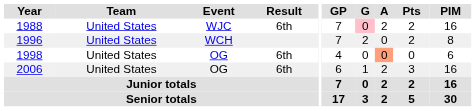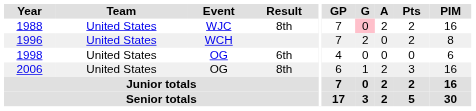 <table border="0" cellpadding="1" cellspacing="0" ID="Table3" style="text-align:center; width:40em">
 <tr ALIGN="center" bgcolor="#e0e0e0">
 <th>Year</th>
 <th>Team</th>
 <th>Event</th>
 <th>Result</th>
 <th rowspan="99" bgcolor="#ffffff"></th>
 <th>GP</th>
 <th>G</th>
 <th>A</th>
 <th>Pts</th>
 <th>PIM</th>
 </tr>
 <tr>
 <td><a href='#'>1988</a></td>
 <td><a href='#'>United States</a></td>
 <td><a href='#'>WJC</a></td>
-<td>6th</td>
+<td>8th</td>
 <td>7</td>
 <td style="background: pink;">0</td>
 <td>2</td>
 <td>2</td>
 <td>16</td>
 </tr>
 <tr bgcolor="#f0f0f0">
 <td><a href='#'>1996</a></td>
 <td><a href='#'>United States</a></td>
 <td><a href='#'>WCH</a></td>
 <td></td>
 <td>7</td>
 <td>2</td>
 <td>0</td>
 <td>2</td>
 <td>8</td>
 </tr>
 <tr>
 <td><a href='#'>1998</a></td>
 <td>United States</td>
 <td><a href='#'>OG</a></td>
 <td>6th</td>
 <td>4</td>
 <td>0</td>
-<td style="background: lightsalmon;">0</td>
+<td>0</td>
 <td>0</td>
 <td>6</td>
 </tr>
 <tr bgcolor="#f0f0f0">
 <td><a href='#'>2006</a></td>
 <td>United States</td>
 <td>OG</td>
-<td>6th</td>
+<td>8th</td>
 <td>6</td>
 <td>1</td>
 <td>2</td>
 <td>3</td>
 <td>16</td>
 </tr>
 <tr bgcolor="#e0e0e0">
 <th colspan="4">Junior totals</th>
 <th>7</th>
 <th>0</th>
 <th>2</th>
 <th>2</th>
 <th>16</th>
 </tr>
 <tr bgcolor="#e0e0e0">
 <th colspan="4">Senior totals</th>
 <th>17</th>
 <th>3</th>
 <th>2</th>
 <th>5</th>
 <th>30</th>
 </tr>
 </table>
